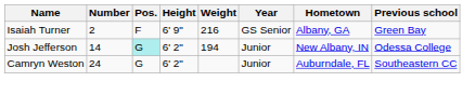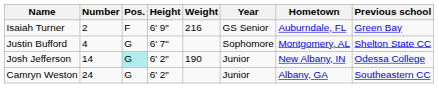 <table class="wikitable sortable" border="1">
 <tr>
 <th>Name</th>
 <th>Number</th>
 <th>Pos.</th>
 <th>Height</th>
 <th>Weight</th>
 <th>Year</th>
 <th>Hometown</th>
 <th class="unsortable">Previous school</th>
 </tr>
 <tr>
 <td>Isaiah Turner</td>
 <td>2</td>
 <td>F</td>
 <td>6' 9"</td>
 <td>216</td>
 <td>GS Senior</td>
-<td><a href='#'>Albany, GA</a></td>
+<td><a href='#'>Auburndale, FL</a></td>
 <td><a href='#'>Green Bay</a></td>
+</tr>
+<tr>
+<td>Justin Bufford</td>
+<td>4</td>
+<td>G</td>
+<td>6' 7"</td>
+<td></td>
+<td>Sophomore</td>
+<td><a href='#'>Montgomery, AL</a></td>
+<td><a href='#'>Shelton State CC</a></td>
 </tr>
 <tr>
 <td>Josh Jefferson</td>
 <td>14</td>
 <td style="background: paleturquoise;">G</td>
 <td>6' 2"</td>
-<td>194</td>
+<td>190</td>
 <td>Junior</td>
 <td><a href='#'>New Albany, IN</a></td>
 <td><a href='#'>Odessa College</a></td>
 </tr>
 <tr>
 <td>Camryn Weston</td>
 <td>24</td>
 <td>G</td>
 <td>6' 2"</td>
 <td></td>
 <td>Junior</td>
-<td><a href='#'>Auburndale, FL</a></td>
+<td><a href='#'>Albany, GA</a></td>
 <td><a href='#'>Southeastern CC</a></td>
 </tr>
 </table>
